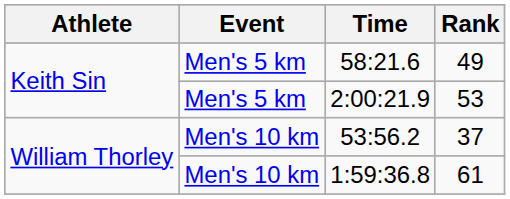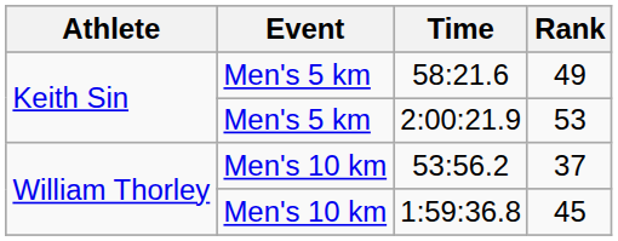 <table class="wikitable" style="font-size:90%;">
 <tr>
 <th>Athlete</th>
 <th>Event</th>
 <th>Time</th>
 <th>Rank</th>
 </tr>
 <tr align=center>
 <td align=left rowspan=2><a href='#'>Keith Sin</a></td>
 <td align=left><a href='#'>Men's 5 km</a></td>
 <td>58:21.6</td>
 <td>49</td>
 </tr>
 <tr align=center>
 <td align=left><a href='#'>Men's 5 km</a></td>
 <td>2:00:21.9</td>
 <td>53</td>
 </tr>
 <tr align=center>
 <td align=left rowspan=2><a href='#'>William Thorley</a></td>
 <td align=left><a href='#'>Men's 10 km</a></td>
 <td>53:56.2</td>
 <td>37</td>
 </tr>
 <tr align=center>
 <td align=left><a href='#'>Men's 10 km</a></td>
 <td>1:59:36.8</td>
-<td>61</td>
+<td>45</td>
 </tr>
 </table>
